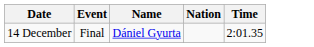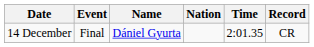 <table class=wikitable style=text-align:center>
 <tr>
 <th>Date</th>
 <th>Event</th>
 <th>Name</th>
 <th>Nation</th>
 <th>Time</th>
+<th>Record</th>
 </tr>
 <tr>
 <td>14 December</td>
 <td>Final</td>
 <td align=left><a href='#'>Dániel Gyurta</a></td>
 <td align=left></td>
 <td>2:01.35</td>
+<td>CR</td>
 </tr>
 </table>
